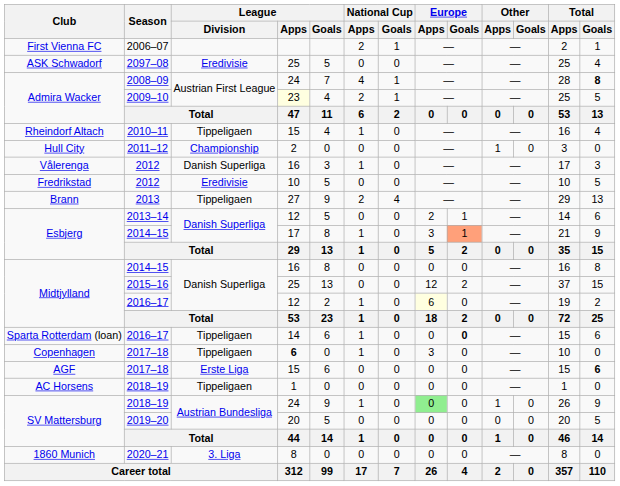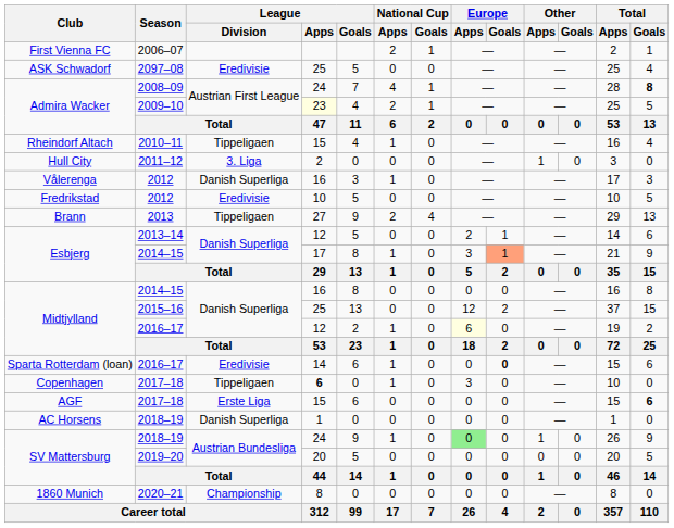 <table class="wikitable" style="text-align:center">
 <tr>
 <th rowspan="2">Club</th>
 <th rowspan="2">Season</th>
 <th colspan="3">League</th>
 <th colspan="2">National Cup</th>
 <th colspan="2"><a href='#'>Europe</a></th>
 <th colspan="2">Other</th>
 <th colspan="2">Total</th>
 </tr>
 <tr>
 <th>Division</th>
 <th>Apps</th>
 <th>Goals</th>
 <th>Apps</th>
 <th>Goals</th>
 <th>Apps</th>
 <th>Goals</th>
 <th>Apps</th>
 <th>Goals</th>
 <th>Apps</th>
 <th>Goals</th>
 </tr>
 <tr>
 <td><a href='#'>First Vienna FC</a></td>
 <td>2006–07</td>
 <td></td>
 <td></td>
 <td></td>
 <td>2</td>
 <td>1</td>
 <td colspan="2">—</td>
 <td colspan="2">—</td>
 <td>2</td>
 <td>1</td>
 </tr>
 <tr>
 <td><a href='#'>ASK Schwadorf</a></td>
 <td><a href='#'>2097–08</a></td>
 <td><a href='#'>Eredivisie</a></td>
 <td>25</td>
 <td>5</td>
 <td>0</td>
 <td>0</td>
 <td colspan="2">—</td>
 <td colspan="2">—</td>
 <td>25</td>
 <td>4</td>
 </tr>
 <tr>
 <td rowspan="3"><a href='#'>Admira Wacker</a></td>
 <td><a href='#'>2008–09</a></td>
 <td rowspan="2">Austrian First League</td>
 <td>24</td>
 <td>7</td>
 <td>4</td>
 <td>1</td>
 <td colspan="2">—</td>
 <td colspan="2">—</td>
 <td>28</td>
 <td><strong>8</strong></td>
 </tr>
 <tr>
 <td><a href='#'>2009–10</a></td>
 <td style="background: lightyellow;">23</td>
 <td>4</td>
 <td>2</td>
 <td>1</td>
 <td colspan="2">—</td>
 <td colspan="2">—</td>
 <td>25</td>
 <td>5</td>
 </tr>
 <tr>
 <th colspan="2">Total</th>
 <th>47</th>
 <th>11</th>
 <th>6</th>
 <th>2</th>
 <th>0</th>
 <th>0</th>
 <th>0</th>
 <th>0</th>
 <th>53</th>
 <th>13</th>
 </tr>
 <tr>
 <td><a href='#'>Rheindorf Altach</a></td>
 <td><a href='#'>2010–11</a></td>
 <td>Tippeligaen</td>
 <td>15</td>
 <td>4</td>
 <td>1</td>
 <td>0</td>
 <td colspan="2">—</td>
 <td colspan="2">—</td>
 <td>16</td>
 <td>4</td>
 </tr>
 <tr>
 <td><a href='#'>Hull City</a></td>
 <td><a href='#'>2011–12</a></td>
-<td><a href='#'>Championship</a></td>
+<td><a href='#'>3. Liga</a></td>
 <td>2</td>
 <td>0</td>
 <td>0</td>
 <td>0</td>
 <td colspan="2">—</td>
 <td>1</td>
 <td>0</td>
 <td>3</td>
 <td>0</td>
 </tr>
 <tr>
 <td><a href='#'>Vålerenga</a></td>
 <td><a href='#'>2012</a></td>
 <td>Danish Superliga</td>
 <td>16</td>
 <td>3</td>
 <td>1</td>
 <td>0</td>
 <td colspan="2">—</td>
 <td colspan="2">—</td>
 <td>17</td>
 <td>3</td>
 </tr>
 <tr>
 <td><a href='#'>Fredrikstad</a></td>
 <td><a href='#'>2012</a></td>
 <td><a href='#'>Eredivisie</a></td>
 <td>10</td>
 <td>5</td>
 <td>0</td>
 <td>0</td>
 <td colspan="2">—</td>
 <td colspan="2">—</td>
 <td>10</td>
 <td>5</td>
 </tr>
 <tr>
 <td><a href='#'>Brann</a></td>
 <td><a href='#'>2013</a></td>
 <td>Tippeligaen</td>
 <td>27</td>
 <td>9</td>
 <td>2</td>
 <td>4</td>
 <td colspan="2">—</td>
 <td colspan="2">—</td>
 <td>29</td>
 <td>13</td>
 </tr>
 <tr>
 <td rowspan="3"><a href='#'>Esbjerg</a></td>
 <td><a href='#'>2013–14</a></td>
 <td rowspan="2"><a href='#'>Danish Superliga</a></td>
 <td>12</td>
 <td>5</td>
 <td>0</td>
 <td>0</td>
 <td>2</td>
 <td>1</td>
 <td colspan="2">—</td>
 <td>14</td>
 <td>6</td>
 </tr>
 <tr>
 <td><a href='#'>2014–15</a></td>
 <td>17</td>
 <td>8</td>
 <td>1</td>
 <td>0</td>
 <td>3</td>
 <td style="background: lightsalmon;">1</td>
 <td colspan="2">—</td>
 <td>21</td>
 <td>9</td>
 </tr>
 <tr>
 <th colspan="2">Total</th>
 <th>29</th>
 <th>13</th>
 <th>1</th>
 <th>0</th>
 <th>5</th>
 <th>2</th>
 <th>0</th>
 <th>0</th>
 <th>35</th>
 <th>15</th>
 </tr>
 <tr>
 <td rowspan="4"><a href='#'>Midtjylland</a></td>
 <td><a href='#'>2014–15</a></td>
 <td rowspan="3">Danish Superliga</td>
 <td>16</td>
 <td>8</td>
 <td>0</td>
 <td>0</td>
 <td>0</td>
 <td>0</td>
 <td colspan="2">—</td>
 <td>16</td>
 <td>8</td>
 </tr>
 <tr>
 <td><a href='#'>2015–16</a></td>
 <td>25</td>
 <td>13</td>
 <td>0</td>
 <td>0</td>
 <td>12</td>
 <td>2</td>
 <td colspan="2">—</td>
 <td>37</td>
 <td>15</td>
 </tr>
 <tr>
 <td><a href='#'>2016–17</a></td>
 <td>12</td>
 <td>2</td>
 <td>1</td>
 <td>0</td>
 <td style="background: lightyellow;">6</td>
 <td>0</td>
 <td colspan="2">—</td>
 <td>19</td>
 <td>2</td>
 </tr>
 <tr>
 <th colspan="2">Total</th>
 <th>53</th>
 <th>23</th>
 <th>1</th>
 <th>0</th>
 <th>18</th>
 <th>2</th>
 <th>0</th>
 <th>0</th>
 <th>72</th>
 <th>25</th>
 </tr>
 <tr>
 <td><a href='#'>Sparta Rotterdam</a> (loan)</td>
 <td><a href='#'>2016–17</a></td>
-<td>Tippeligaen</td>
+<td><a href='#'>Eredivisie</a></td>
 <td>14</td>
 <td>6</td>
 <td>1</td>
 <td>0</td>
 <td>0</td>
 <td><strong>0</strong></td>
 <td colspan="2">—</td>
 <td>15</td>
 <td>6</td>
 </tr>
 <tr>
 <td><a href='#'>Copenhagen</a></td>
 <td><a href='#'>2017–18</a></td>
 <td>Tippeligaen</td>
 <td><strong>6</strong></td>
 <td>0</td>
 <td>1</td>
 <td>0</td>
 <td>3</td>
 <td>0</td>
 <td colspan="2">—</td>
 <td>10</td>
 <td>0</td>
 </tr>
 <tr>
 <td><a href='#'>AGF</a></td>
 <td><a href='#'>2017–18</a></td>
 <td><a href='#'>Erste Liga</a></td>
 <td>15</td>
 <td>6</td>
 <td>0</td>
 <td>0</td>
 <td>0</td>
 <td>0</td>
 <td colspan="2">—</td>
 <td>15</td>
 <td><strong>6</strong></td>
 </tr>
 <tr>
 <td><a href='#'>AC Horsens</a></td>
 <td><a href='#'>2018–19</a></td>
-<td>Tippeligaen</td>
+<td>Danish Superliga</td>
 <td>1</td>
 <td>0</td>
 <td>0</td>
 <td>0</td>
 <td>0</td>
 <td>0</td>
 <td colspan="2">—</td>
 <td>1</td>
 <td>0</td>
 </tr>
 <tr>
 <td rowspan="3"><a href='#'>SV Mattersburg</a></td>
 <td><a href='#'>2018–19</a></td>
 <td rowspan="2"><a href='#'>Austrian Bundesliga</a></td>
 <td>24</td>
 <td>9</td>
 <td>1</td>
 <td>0</td>
 <td style="background: lightgreen;">0</td>
 <td>0</td>
 <td>1</td>
 <td>0</td>
 <td>26</td>
 <td>9</td>
 </tr>
 <tr>
 <td><a href='#'>2019–20</a></td>
 <td>20</td>
 <td>5</td>
 <td>0</td>
 <td>0</td>
 <td>0</td>
 <td>0</td>
 <td>0</td>
 <td>0</td>
 <td>20</td>
 <td>5</td>
 </tr>
 <tr>
 <th colspan="2">Total</th>
 <th>44</th>
 <th>14</th>
 <th>1</th>
 <th>0</th>
 <th>0</th>
 <th>0</th>
 <th>1</th>
 <th>0</th>
 <th>46</th>
 <th>14</th>
 </tr>
 <tr>
 <td><a href='#'>1860 Munich</a></td>
 <td><a href='#'>2020–21</a></td>
-<td><a href='#'>3. Liga</a></td>
+<td><a href='#'>Championship</a></td>
 <td>8</td>
 <td>0</td>
 <td>0</td>
 <td>0</td>
 <td>0</td>
 <td>0</td>
 <td colspan="2">—</td>
 <td>8</td>
 <td>0</td>
 </tr>
 <tr>
 <th colspan="3">Career total</th>
 <th>312</th>
 <th>99</th>
 <th>17</th>
 <th>7</th>
 <th>26</th>
 <th>4</th>
 <th>2</th>
 <th>0</th>
 <th>357</th>
 <th>110</th>
 </tr>
 </table>
